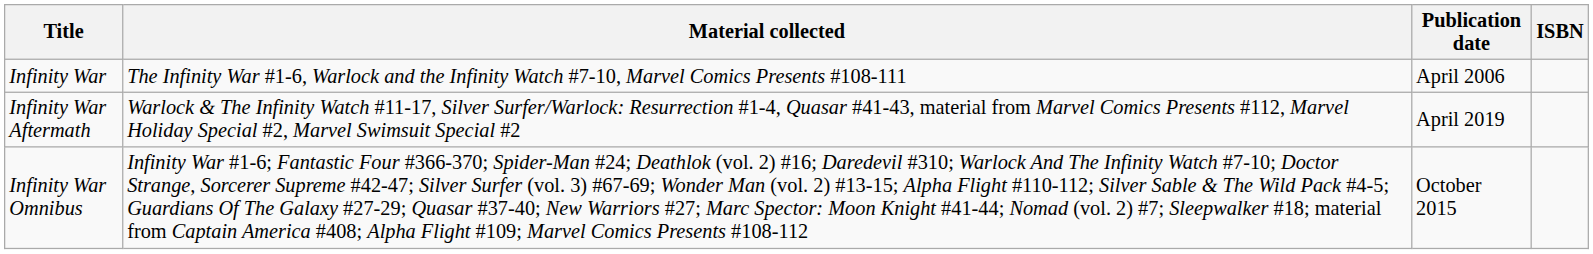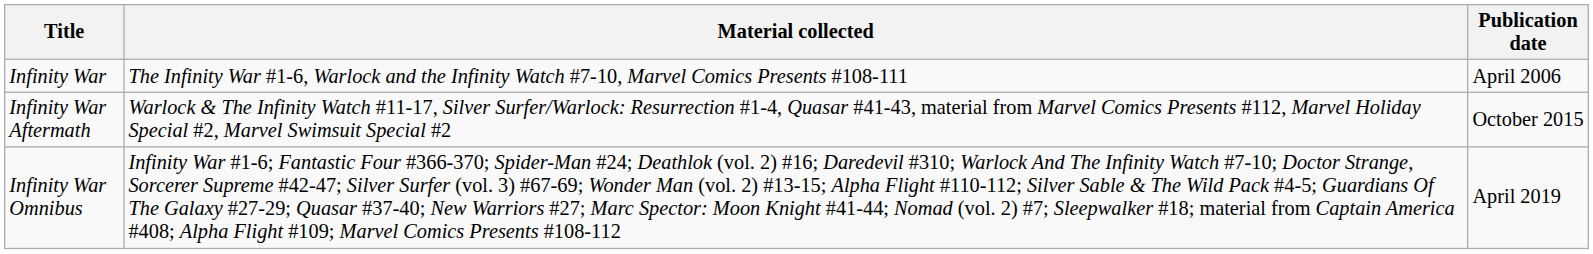 <table class="wikitable">
 <tr>
 <th>Title</th>
 <th>Material collected</th>
 <th>Publication date</th>
-<th>ISBN</th>
 </tr>
 <tr>
 <td><em>Infinity War</em></td>
 <td><em>The Infinity War</em> #1-6, <em>Warlock and the Infinity Watch</em> #7-10, <em>Marvel Comics Presents</em> #108-111</td>
 <td>April 2006</td>
-<td></td>
 </tr>
 <tr>
 <td><em>Infinity War Aftermath</em></td>
 <td><em>Warlock & The Infinity Watch</em> #11-17, <em>Silver Surfer/Warlock: Resurrection</em> #1-4, <em>Quasar</em> #41-43, material from <em>Marvel Comics Presents</em> #112, <em>Marvel Holiday Special</em> #2, <em>Marvel Swimsuit Special</em> #2</td>
-<td>April 2019</td>
-<td></td>
+<td>October 2015</td>
 </tr>
 <tr>
 <td><em>Infinity War Omnibus</em></td>
 <td><em>Infinity War</em> #1-6; <em>Fantastic Four</em>  #366-370; <em>Spider-Man</em> #24; <em>Deathlok</em> (vol. 2) #16; <em>Daredevil</em> #310; <em>Warlock And The Infinity Watch</em> #7-10; <em>Doctor Strange, Sorcerer Supreme</em> #42-47; <em>Silver Surfer</em> (vol. 3) #67-69; <em>Wonder Man</em> (vol. 2) #13-15; <em>Alpha Flight</em> #110-112; <em>Silver Sable & The Wild Pack</em> #4-5; <em>Guardians Of The Galaxy</em> #27-29; <em>Quasar</em> #37-40; <em>New Warriors</em> #27; <em>Marc Spector: Moon Knight</em> #41-44; <em>Nomad</em> (vol. 2) #7; <em>Sleepwalker</em> #18; material from <em>Captain America</em> #408; <em>Alpha Flight</em> #109; <em>Marvel Comics Presents</em> #108-112</td>
-<td>October 2015</td>
-<td></td>
+<td>April 2019</td>
 </tr>
 </table>
